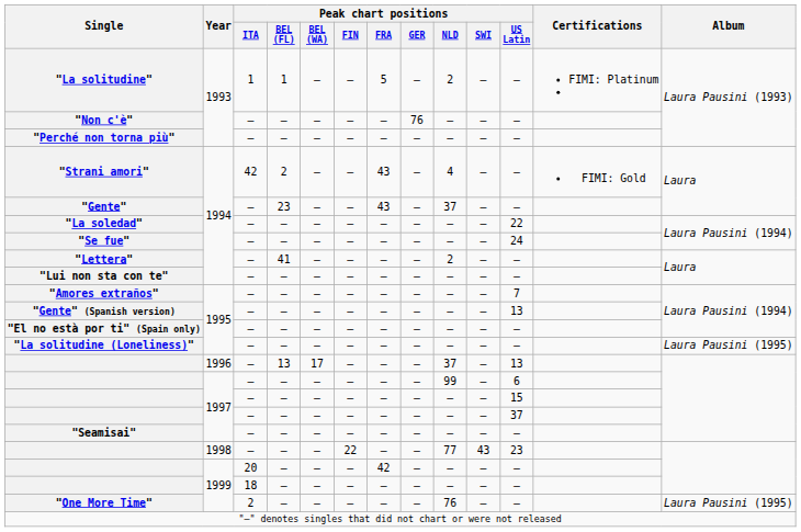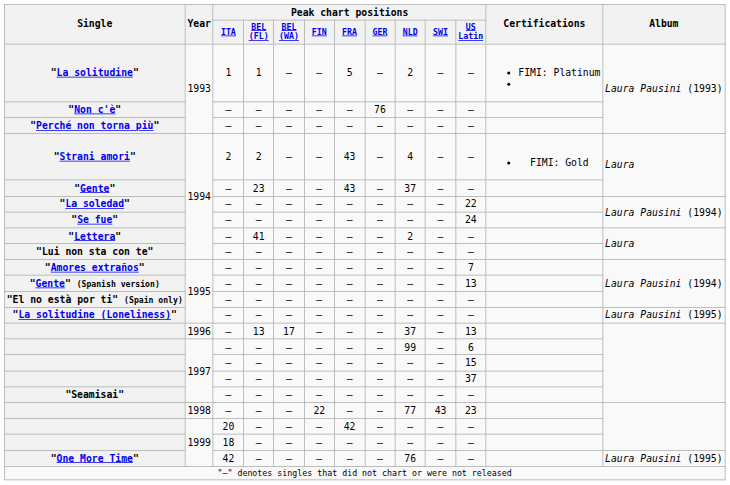 <table class="wikitable plainrowheaders" style="text-align:center;" border="1">
 <tr>
 <th scope="col" rowspan="2">Single</th>
 <th scope="col" rowspan="2">Year</th>
 <th scope="col" colspan="9">Peak chart positions</th>
 <th scope="col" rowspan="2">Certifications</th>
 <th scope="col" rowspan="2">Album</th>
 </tr>
 <tr>
 <th scope="col" style="width:35px;font-size:85%;"><a href='#'>ITA</a><br></th>
 <th scope="col" style="width:35px;font-size:85%;"><a href='#'>BEL<br>(FL)</a><br></th>
 <th scope="col" style="width:35px;font-size:85%;"><a href='#'>BEL<br>(WA)</a><br></th>
 <th scope="col" style="width:35px;font-size:85%;"><a href='#'>FIN</a><br></th>
 <th scope="col" style="width:35px;font-size:85%;"><a href='#'>FRA</a><br></th>
 <th scope="col" style="width:35px;font-size:85%;"><a href='#'>GER</a><br></th>
 <th scope="col" style="width:35px;font-size:85%;"><a href='#'>NLD</a><br></th>
 <th scope="col" style="width:35px;font-size:85%;"><a href='#'>SWI</a><br></th>
 <th scope="col" style="width:35px;font-size:85%;"><a href='#'>US<br>Latin</a><br></th>
 </tr>
 <tr>
 <th scope="row">"<a href='#'>La solitudine</a>"</th>
 <td rowspan="3">1993</td>
 <td>1</td>
 <td>1</td>
 <td>—</td>
 <td>—</td>
 <td>5</td>
 <td>—</td>
 <td>2</td>
 <td>—</td>
 <td>—</td>
 <td><br><ul><li>FIMI: Platinum</li><li></li></ul></td>
 <td rowspan="3" style="text-align:left;"><em>Laura Pausini</em> (1993)</td>
 </tr>
 <tr>
 <th scope="row">"<a href='#'>Non c'è</a>"</th>
 <td>—</td>
 <td>—</td>
 <td>—</td>
 <td>—</td>
 <td>—</td>
 <td>76</td>
 <td>—</td>
 <td>—</td>
 <td>—</td>
 <td></td>
 </tr>
 <tr>
 <th scope="row">"<a href='#'>Perché non torna più</a>"</th>
 <td>—</td>
 <td>—</td>
 <td>—</td>
 <td>—</td>
 <td>—</td>
 <td>—</td>
 <td>—</td>
 <td>—</td>
 <td>—</td>
 <td></td>
 </tr>
 <tr>
 <th scope="row">"<a href='#'>Strani amori</a>"</th>
 <td rowspan="6">1994</td>
-<td>42</td>
+<td>2</td>
 <td>2</td>
 <td>—</td>
 <td>—</td>
 <td>43</td>
 <td>—</td>
 <td>4</td>
 <td>—</td>
 <td>—</td>
 <td><br><ul><li>FIMI: Gold</li></ul></td>
 <td rowspan="2" style="text-align:left;"><em>Laura</em></td>
 </tr>
 <tr>
 <th scope="row">"<a href='#'>Gente</a>"</th>
 <td>—</td>
 <td>23</td>
 <td>—</td>
 <td>—</td>
 <td>43</td>
 <td>—</td>
 <td>37</td>
 <td>—</td>
 <td>—</td>
 <td></td>
 </tr>
 <tr>
 <th scope="row">"<a href='#'>La soledad</a>"</th>
 <td>—</td>
 <td>—</td>
 <td>—</td>
 <td>—</td>
 <td>—</td>
 <td>—</td>
 <td>—</td>
 <td>—</td>
 <td>22</td>
 <td></td>
 <td rowspan="2" style="text-align:left;"><em>Laura Pausini</em> (1994)</td>
 </tr>
 <tr>
 <th scope="row">"<a href='#'>Se fue</a>"</th>
 <td>—</td>
 <td>—</td>
 <td>—</td>
 <td>—</td>
 <td>—</td>
 <td>—</td>
 <td>—</td>
 <td>—</td>
 <td>24</td>
 <td></td>
 </tr>
 <tr>
 <th scope="row">"<a href='#'>Lettera</a>"</th>
 <td>—</td>
 <td>41</td>
 <td>—</td>
 <td>—</td>
 <td>—</td>
 <td>—</td>
 <td>2</td>
 <td>—</td>
 <td>—</td>
 <td></td>
 <td rowspan="2" style="text-align:left;"><em>Laura</em></td>
 </tr>
 <tr>
 <th scope="row">"Lui non sta con te"</th>
 <td>—</td>
 <td>—</td>
 <td>—</td>
 <td>—</td>
 <td>—</td>
 <td>—</td>
 <td>—</td>
 <td>—</td>
 <td>—</td>
 <td></td>
 </tr>
 <tr>
 <th scope="row">"<a href='#'>Amores extraños</a>"</th>
 <td rowspan="4">1995</td>
 <td>—</td>
 <td>—</td>
 <td>—</td>
 <td>—</td>
 <td>—</td>
 <td>—</td>
 <td>—</td>
 <td>—</td>
 <td>7</td>
 <td></td>
 <td rowspan="3" style="text-align:left;"><em>Laura Pausini</em> (1994)</td>
 </tr>
 <tr>
 <th scope="row">"<a href='#'>Gente</a>" <small>(Spanish version)</small></th>
 <td>—</td>
 <td>—</td>
 <td>—</td>
 <td>—</td>
 <td>—</td>
 <td>—</td>
 <td>—</td>
 <td>—</td>
 <td>13</td>
 <td></td>
 </tr>
 <tr>
 <th scope="row">"El no està por ti" <small>(Spain only)</small></th>
 <td>—</td>
 <td>—</td>
 <td>—</td>
 <td>—</td>
 <td>—</td>
 <td>—</td>
 <td>—</td>
 <td>—</td>
 <td>—</td>
 <td></td>
 </tr>
 <tr>
 <th scope="row">"<a href='#'>La solitudine (Loneliness)</a>"</th>
 <td>—</td>
 <td>—</td>
 <td>—</td>
 <td>—</td>
 <td>—</td>
 <td>—</td>
 <td>—</td>
 <td>—</td>
 <td>—</td>
 <td></td>
 <td style="text-align:left;"><em>Laura Pausini</em> (1995)</td>
 </tr>
 <tr>
 <th scope="row"></th>
 <td>1996</td>
 <td>—</td>
 <td>13</td>
 <td>17</td>
 <td>—</td>
 <td>—</td>
 <td>—</td>
 <td>37</td>
 <td>—</td>
 <td>13</td>
 <td></td>
 <td style="text-align:left;" rowspan="5"></td>
 </tr>
 <tr>
 <th scope="row"></th>
 <td rowspan="4">1997</td>
 <td>—</td>
 <td>—</td>
 <td>—</td>
 <td>—</td>
 <td>—</td>
 <td>—</td>
 <td>99</td>
 <td>—</td>
 <td>6</td>
 <td></td>
 </tr>
 <tr>
 <th scope="row"></th>
 <td>—</td>
 <td>—</td>
 <td>—</td>
 <td>—</td>
 <td>—</td>
 <td>—</td>
 <td>—</td>
 <td>—</td>
 <td>15</td>
 <td></td>
 </tr>
 <tr>
 <th scope="row"></th>
 <td>—</td>
 <td>—</td>
 <td>—</td>
 <td>—</td>
 <td>—</td>
 <td>—</td>
 <td>—</td>
 <td>—</td>
 <td>37</td>
 <td></td>
 </tr>
 <tr>
 <th scope="row">"Seamisai"</th>
 <td>—</td>
 <td>—</td>
 <td>—</td>
 <td>—</td>
 <td>—</td>
 <td>—</td>
 <td>—</td>
 <td>—</td>
 <td>—</td>
 <td></td>
 </tr>
 <tr>
 <th scope="row"></th>
 <td>1998</td>
 <td>—</td>
 <td>—</td>
 <td>—</td>
 <td>22</td>
 <td>—</td>
 <td>—</td>
 <td>77</td>
 <td>43</td>
 <td>23</td>
 <td></td>
 <td rowspan="3"></td>
 </tr>
 <tr>
 <th scope="row"></th>
 <td rowspan="3">1999</td>
 <td>20</td>
 <td>—</td>
 <td>—</td>
 <td>—</td>
 <td>42</td>
 <td>—</td>
 <td>—</td>
 <td>—</td>
 <td>—</td>
 <td></td>
 </tr>
 <tr>
 <th scope="row"></th>
 <td>18</td>
 <td>—</td>
 <td>—</td>
 <td>—</td>
 <td>—</td>
 <td>—</td>
 <td>—</td>
 <td>—</td>
 <td>—</td>
 <td></td>
 </tr>
 <tr>
 <th scope="row">"<a href='#'>One More Time</a>"</th>
-<td>2</td>
+<td>42</td>
 <td>—</td>
 <td>—</td>
 <td>—</td>
 <td>—</td>
 <td>—</td>
 <td>76</td>
 <td>—</td>
 <td>—</td>
 <td></td>
 <td style="text-align:left;"><em>Laura Pausini</em> (1995)</td>
 </tr>
 <tr>
 <td align="center" colspan="14" style="font-size:85%">"—" denotes singles that did not chart or were not released</td>
 </tr>
 </table>
